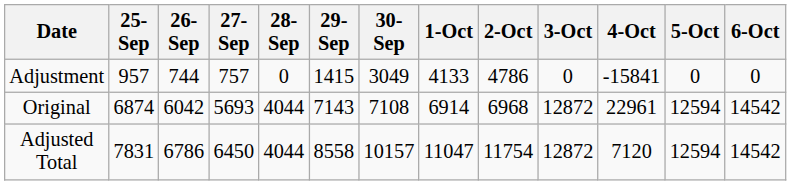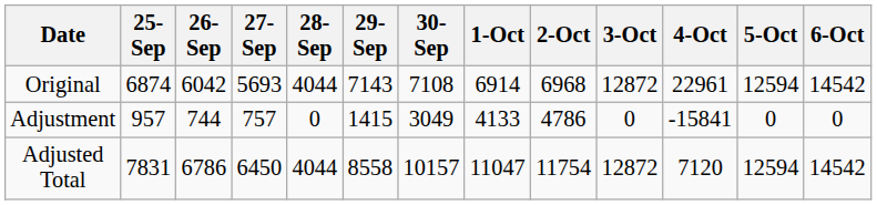 <table class="wikitable" style="text-align: center;">
 <tr>
 <th>Date</th>
 <th>25-Sep</th>
 <th>26-Sep</th>
 <th>27-Sep</th>
 <th>28-Sep</th>
 <th>29-Sep</th>
 <th>30-Sep</th>
 <th>1-Oct</th>
 <th>2-Oct</th>
 <th>3-Oct</th>
 <th>4-Oct</th>
 <th>5-Oct</th>
 <th>6-Oct</th>
 </tr>
 <tr>
+<td>Original</td>
+<td>6874</td>
+<td>6042</td>
+<td>5693</td>
+<td>4044</td>
+<td>7143</td>
+<td>7108</td>
+<td>6914</td>
+<td>6968</td>
+<td>12872</td>
+<td>22961</td>
+<td>12594</td>
+<td>14542</td>
+</tr>
+<tr>
 <td>Adjustment</td>
 <td>957</td>
 <td>744</td>
 <td>757</td>
 <td>0</td>
 <td>1415</td>
 <td>3049</td>
 <td>4133</td>
 <td>4786</td>
 <td>0</td>
 <td>-15841</td>
 <td>0</td>
 <td>0</td>
-</tr>
-<tr>
-<td>Original</td>
-<td>6874</td>
-<td>6042</td>
-<td>5693</td>
-<td>4044</td>
-<td>7143</td>
-<td>7108</td>
-<td>6914</td>
-<td>6968</td>
-<td>12872</td>
-<td>22961</td>
-<td>12594</td>
-<td>14542</td>
 </tr>
 <tr>
 <td>Adjusted Total</td>
 <td>7831</td>
 <td>6786</td>
 <td>6450</td>
 <td>4044</td>
 <td>8558</td>
 <td>10157</td>
 <td>11047</td>
 <td>11754</td>
 <td>12872</td>
 <td>7120</td>
 <td>12594</td>
 <td>14542</td>
 </tr>
 </table>
